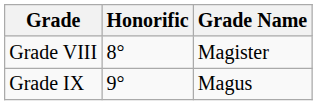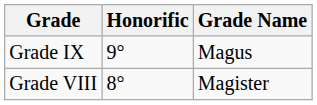 <table class="wikitable">
 <tr>
 <th>Grade</th>
 <th>Honorific</th>
 <th>Grade Name</th>
 </tr>
 <tr>
+<td>Grade IX</td>
+<td>9°</td>
+<td>Magus</td>
+</tr>
+<tr>
 <td>Grade VIII</td>
 <td>8°</td>
 <td>Magister</td>
 </tr>
-<tr>
-<td>Grade IX</td>
-<td>9°</td>
-<td>Magus</td>
-</tr>
 </table>
